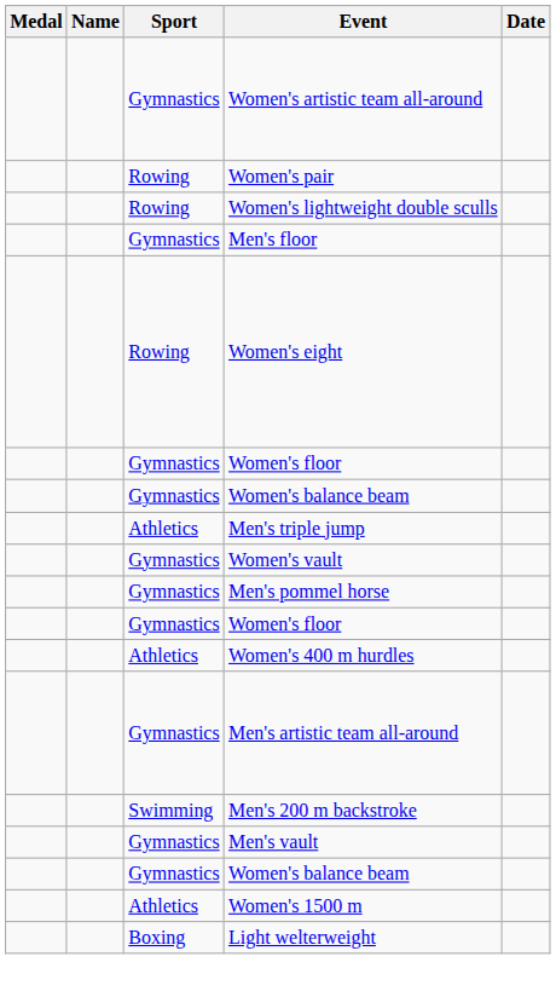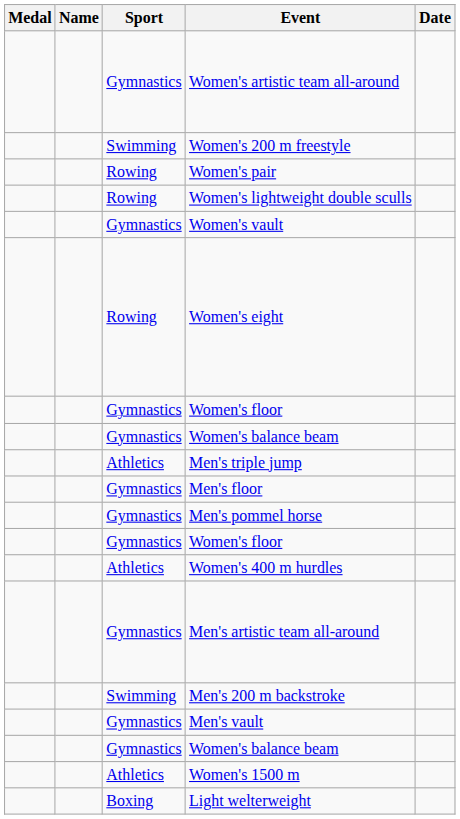 <table class="wikitable sortable" style="font-size:95%">
 <tr>
 <th>Medal</th>
 <th>Name</th>
 <th>Sport</th>
 <th>Event</th>
 <th>Date</th>
 </tr>
 <tr>
 <td></td>
 <td><br><br><br><br><br></td>
 <td><a href='#'>Gymnastics</a></td>
 <td><a href='#'>Women's artistic team all-around</a></td>
+<td></td>
+</tr>
+<tr>
+<td></td>
+<td></td>
+<td><a href='#'>Swimming</a></td>
+<td><a href='#'>Women's 200 m freestyle</a></td>
 <td></td>
 </tr>
 <tr>
 <td></td>
 <td><br></td>
 <td><a href='#'>Rowing</a></td>
 <td><a href='#'>Women's pair</a></td>
 <td></td>
 </tr>
 <tr>
 <td></td>
 <td><br></td>
 <td><a href='#'>Rowing</a></td>
 <td><a href='#'>Women's lightweight double sculls</a></td>
 <td></td>
 </tr>
 <tr>
 <td></td>
 <td></td>
 <td><a href='#'>Gymnastics</a></td>
-<td><a href='#'>Men's floor</a></td>
+<td><a href='#'>Women's vault</a></td>
 <td></td>
 </tr>
 <tr>
 <td></td>
 <td><br><br><br><br><br><br><br><br></td>
 <td><a href='#'>Rowing</a></td>
 <td><a href='#'>Women's eight</a></td>
 <td></td>
 </tr>
 <tr>
 <td></td>
 <td></td>
 <td><a href='#'>Gymnastics</a></td>
 <td><a href='#'>Women's floor</a></td>
 <td></td>
 </tr>
 <tr>
 <td></td>
 <td></td>
 <td><a href='#'>Gymnastics</a></td>
 <td><a href='#'>Women's balance beam</a></td>
 <td></td>
 </tr>
 <tr>
 <td></td>
 <td></td>
 <td><a href='#'>Athletics</a></td>
 <td><a href='#'>Men's triple jump</a></td>
 <td></td>
 </tr>
 <tr>
 <td></td>
 <td></td>
 <td><a href='#'>Gymnastics</a></td>
-<td><a href='#'>Women's vault</a></td>
+<td><a href='#'>Men's floor</a></td>
 <td></td>
 </tr>
 <tr>
 <td></td>
 <td></td>
 <td><a href='#'>Gymnastics</a></td>
 <td><a href='#'>Men's pommel horse</a></td>
 <td></td>
 </tr>
 <tr>
 <td></td>
 <td></td>
 <td><a href='#'>Gymnastics</a></td>
 <td><a href='#'>Women's floor</a></td>
 <td></td>
 </tr>
 <tr>
 <td></td>
 <td></td>
 <td><a href='#'>Athletics</a></td>
 <td><a href='#'>Women's 400 m hurdles</a></td>
 <td></td>
 </tr>
 <tr>
 <td></td>
 <td><br><br><br><br><br></td>
 <td><a href='#'>Gymnastics</a></td>
 <td><a href='#'>Men's artistic team all-around</a></td>
 <td></td>
 </tr>
 <tr>
 <td></td>
 <td></td>
 <td><a href='#'>Swimming</a></td>
 <td><a href='#'>Men's 200 m backstroke</a></td>
 <td></td>
 </tr>
 <tr>
 <td></td>
 <td></td>
 <td><a href='#'>Gymnastics</a></td>
 <td><a href='#'>Men's vault</a></td>
 <td></td>
 </tr>
 <tr>
 <td></td>
 <td></td>
 <td><a href='#'>Gymnastics</a></td>
 <td><a href='#'>Women's balance beam</a></td>
 <td></td>
 </tr>
 <tr>
 <td></td>
 <td></td>
 <td><a href='#'>Athletics</a></td>
 <td><a href='#'>Women's 1500 m</a></td>
 <td></td>
 </tr>
 <tr>
 <td></td>
 <td></td>
 <td><a href='#'>Boxing</a></td>
 <td><a href='#'>Light welterweight</a></td>
 <td></td>
 </tr>
 </table>
